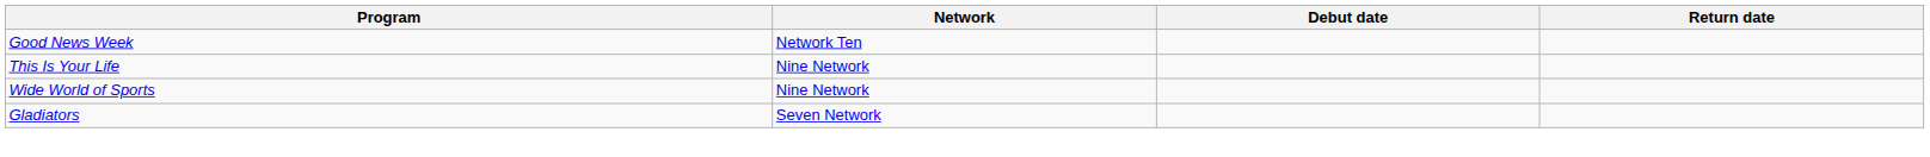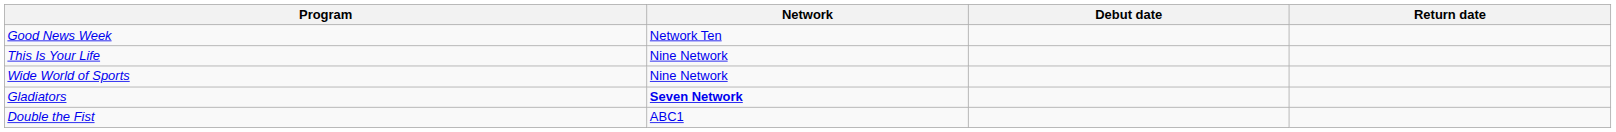 <table class="wikitable sortable" width="100%">
 <tr bgcolor="#efefef">
 <th width=40%>Program</th>
 <th width=20%>Network</th>
 <th width=20%>Debut date</th>
 <th width=20%>Return date</th>
 </tr>
 <tr>
 <td><em><a href='#'>Good News Week</a></em></td>
 <td><a href='#'>Network Ten</a></td>
 <td></td>
 <td></td>
 </tr>
 <tr>
 <td><em><a href='#'>This Is Your Life</a></em></td>
 <td><a href='#'>Nine Network</a></td>
 <td></td>
 <td></td>
 </tr>
 <tr>
 <td><em><a href='#'>Wide World of Sports</a></em></td>
 <td><a href='#'>Nine Network</a></td>
 <td></td>
 <td></td>
 </tr>
 <tr>
 <td><em><a href='#'>Gladiators</a></em></td>
-<td><a href='#'>Seven Network</a></td>
+<td><strong><a href='#'>Seven Network</a></strong></td>
+<td></td>
+<td></td>
+</tr>
+<tr>
+<td><em><a href='#'>Double the Fist</a></em></td>
+<td><a href='#'>ABC1</a></td>
 <td></td>
 <td></td>
 </tr>
 </table>
